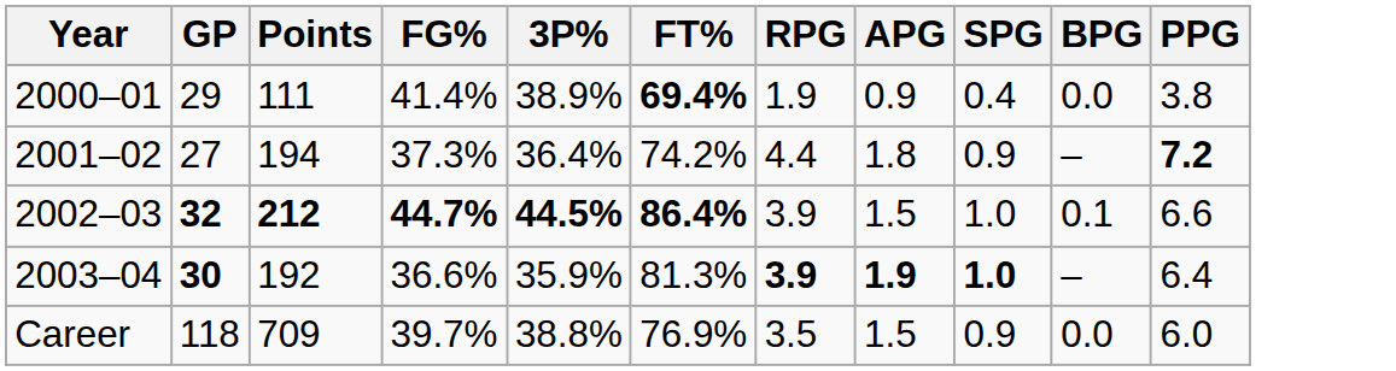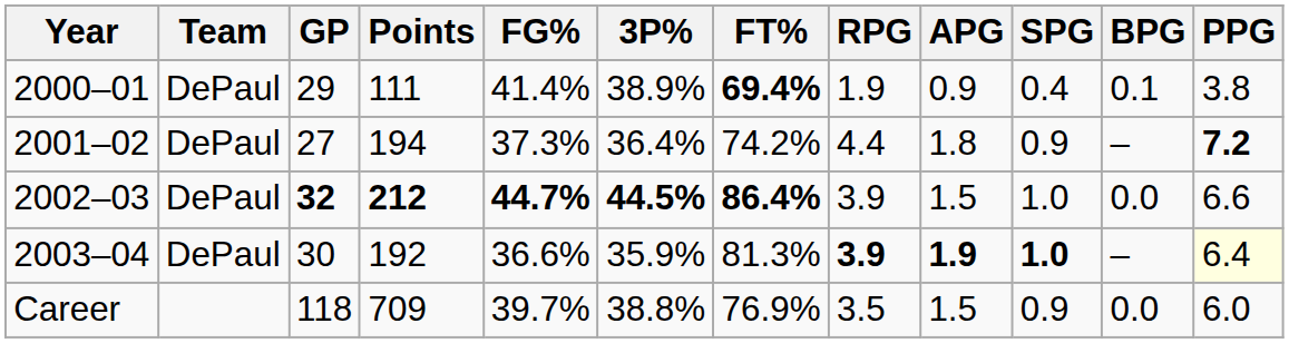 <table class="wikitable">
 <tr>
 <th>Year</th>
+<th>Team</th>
 <th>GP</th>
 <th>Points</th>
 <th>FG%</th>
 <th>3P%</th>
 <th>FT%</th>
 <th>RPG</th>
 <th>APG</th>
 <th>SPG</th>
 <th>BPG</th>
 <th>PPG</th>
 </tr>
 <tr>
 <td>2000–01</td>
+<td>DePaul</td>
 <td>29</td>
 <td>111</td>
 <td>41.4%</td>
 <td>38.9%</td>
 <td><strong>69.4%</strong></td>
 <td>1.9</td>
 <td>0.9</td>
 <td>0.4</td>
-<td>0.0</td>
+<td>0.1</td>
 <td>3.8</td>
 </tr>
 <tr>
 <td>2001–02</td>
+<td>DePaul</td>
 <td>27</td>
 <td>194</td>
 <td>37.3%</td>
 <td>36.4%</td>
 <td>74.2%</td>
 <td>4.4</td>
 <td>1.8</td>
 <td>0.9</td>
 <td>–</td>
 <td><strong>7.2</strong></td>
 </tr>
 <tr>
 <td>2002–03</td>
+<td>DePaul</td>
 <td><strong>32</strong></td>
 <td><strong>212</strong></td>
 <td><strong>44.7%</strong></td>
 <td><strong>44.5%</strong></td>
 <td><strong>86.4%</strong></td>
 <td>3.9</td>
 <td>1.5</td>
 <td>1.0</td>
-<td>0.1</td>
+<td>0.0</td>
 <td>6.6</td>
 </tr>
 <tr>
 <td>2003–04</td>
-<td><strong>30</strong></td>
+<td>DePaul</td>
+<td>30</td>
 <td>192</td>
 <td>36.6%</td>
 <td>35.9%</td>
 <td>81.3%</td>
 <td><strong>3.9</strong></td>
 <td><strong>1.9</strong></td>
 <td><strong>1.0</strong></td>
 <td>–</td>
-<td>6.4</td>
+<td style="background: lightyellow;">6.4</td>
 </tr>
 <tr>
 <td>Career</td>
+<td></td>
 <td>118</td>
 <td>709</td>
 <td>39.7%</td>
 <td>38.8%</td>
 <td>76.9%</td>
 <td>3.5</td>
 <td>1.5</td>
 <td>0.9</td>
 <td>0.0</td>
 <td>6.0</td>
 </tr>
 </table>
